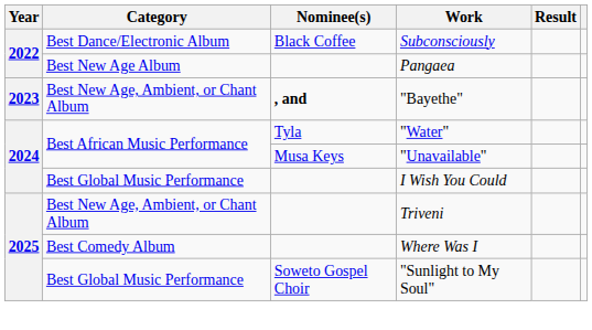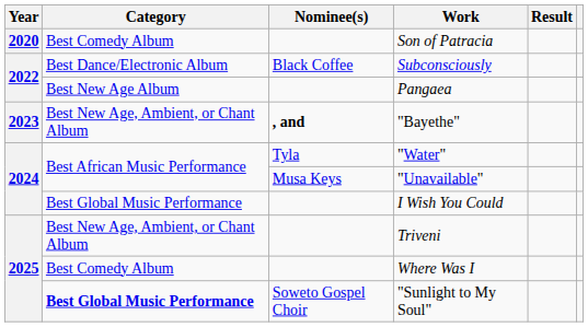 <table class="wikitable sortable plainrowheaders">
 <tr>
 <th scope=col>Year</th>
 <th scope=col>Category</th>
 <th scope=col>Nominee(s)</th>
 <th scope=col>Work</th>
 <th scope=col>Result</th>
 <th scope=col></th>
+</tr>
+<tr>
+<th scope="row"><a href='#'>2020</a></th>
+<td><a href='#'>Best Comedy Album</a></td>
+<td></td>
+<td><em>Son of Patracia</em></td>
+<td></td>
+<td align="center"></td>
 </tr>
 <tr>
 <th rowspan="2" scope="rowgroup"><a href='#'>2022</a></th>
 <td><a href='#'>Best Dance/Electronic Album</a></td>
 <td><a href='#'>Black Coffee</a></td>
 <td><em><a href='#'>Subconsciously</a></em></td>
 <td></td>
 <td align="center"></td>
 </tr>
 <tr>
 <td><a href='#'>Best New Age Album</a></td>
 <td></td>
 <td><em>Pangaea</em></td>
 <td></td>
 <td align="center"></td>
 </tr>
 <tr>
 <th scope="row"><a href='#'>2023</a></th>
 <td><a href='#'>Best New Age, Ambient, or Chant Album</a></td>
 <td><strong>,  and </strong></td>
 <td>"Bayethe"</td>
 <td></td>
 <td align="center"></td>
 </tr>
 <tr>
 <th rowspan="3" scope="rowgroup"><a href='#'>2024</a></th>
 <td rowspan="2"><a href='#'>Best African Music Performance</a></td>
 <td><a href='#'>Tyla</a></td>
 <td>"<a href='#'>Water</a>"</td>
 <td></td>
 <td align="center"></td>
 </tr>
 <tr>
 <td><a href='#'>Musa Keys</a></td>
 <td>"<a href='#'>Unavailable</a>"</td>
 <td></td>
 <td align="center"></td>
 </tr>
 <tr>
 <td><a href='#'>Best Global Music Performance</a></td>
 <td></td>
 <td><em>I Wish You Could</em></td>
 <td></td>
 <td align="center"></td>
 </tr>
 <tr>
 <th rowspan="3" scope="rowgroup"><a href='#'>2025</a></th>
 <td><a href='#'>Best New Age, Ambient, or Chant Album</a></td>
 <td></td>
 <td><em>Triveni</em></td>
 <td></td>
 <td align="center"></td>
 </tr>
 <tr>
 <td><a href='#'>Best Comedy Album</a></td>
 <td></td>
 <td><em>Where Was I</em></td>
 <td></td>
 <td align="center"></td>
 </tr>
 <tr>
-<td><a href='#'>Best Global Music Performance</a></td>
+<td><strong><a href='#'>Best Global Music Performance</a></strong></td>
 <td><a href='#'>Soweto Gospel Choir</a></td>
 <td>"Sunlight to My Soul"</td>
 <td></td>
 <td align="center"></td>
 </tr>
 </table>
